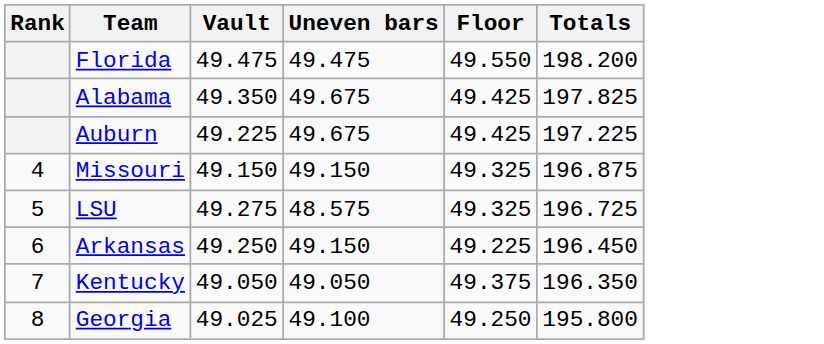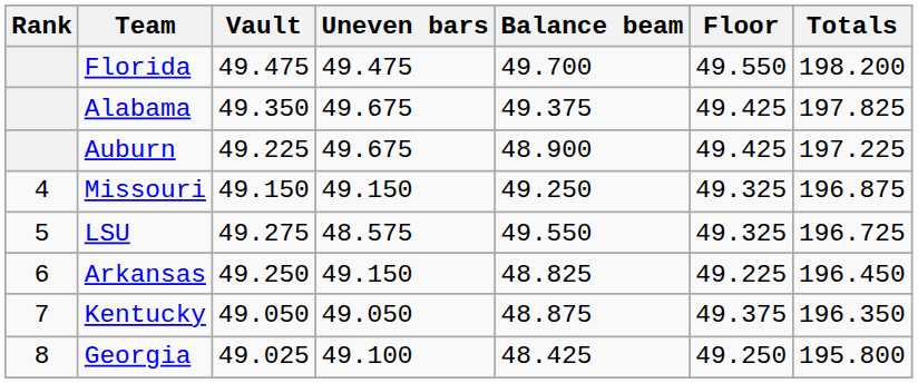 <table class="wikitable sortable">
 <tr>
 <th>Rank</th>
 <th>Team</th>
 <th>Vault</th>
 <th>Uneven bars</th>
+<th>Balance beam</th>
 <th>Floor</th>
 <th>Totals</th>
 </tr>
 <tr>
 <th></th>
 <td><a href='#'>Florida</a></td>
 <td>49.475</td>
 <td>49.475</td>
+<td>49.700</td>
 <td>49.550</td>
 <td>198.200</td>
 </tr>
 <tr>
 <th></th>
 <td><a href='#'>Alabama</a></td>
 <td>49.350</td>
 <td>49.675</td>
+<td>49.375</td>
 <td>49.425</td>
 <td>197.825</td>
 </tr>
 <tr>
 <th></th>
 <td><a href='#'>Auburn</a></td>
 <td>49.225</td>
 <td>49.675</td>
+<td>48.900</td>
 <td>49.425</td>
 <td>197.225</td>
 </tr>
 <tr>
 <td align="center">4</td>
 <td><a href='#'>Missouri</a></td>
 <td>49.150</td>
 <td>49.150</td>
+<td>49.250</td>
 <td>49.325</td>
 <td>196.875</td>
 </tr>
 <tr>
 <td align="center">5</td>
 <td><a href='#'>LSU</a></td>
 <td>49.275</td>
 <td>48.575</td>
+<td>49.550</td>
 <td>49.325</td>
 <td>196.725</td>
 </tr>
 <tr>
 <td align="center">6</td>
 <td><a href='#'>Arkansas</a></td>
 <td>49.250</td>
 <td>49.150</td>
+<td>48.825</td>
 <td>49.225</td>
 <td>196.450</td>
 </tr>
 <tr>
 <td align="center">7</td>
 <td><a href='#'>Kentucky</a></td>
 <td>49.050</td>
 <td>49.050</td>
+<td>48.875</td>
 <td>49.375</td>
 <td>196.350</td>
 </tr>
 <tr>
 <td align="center">8</td>
 <td><a href='#'>Georgia</a></td>
 <td>49.025</td>
 <td>49.100</td>
+<td>48.425</td>
 <td>49.250</td>
 <td>195.800</td>
 </tr>
 </table>
